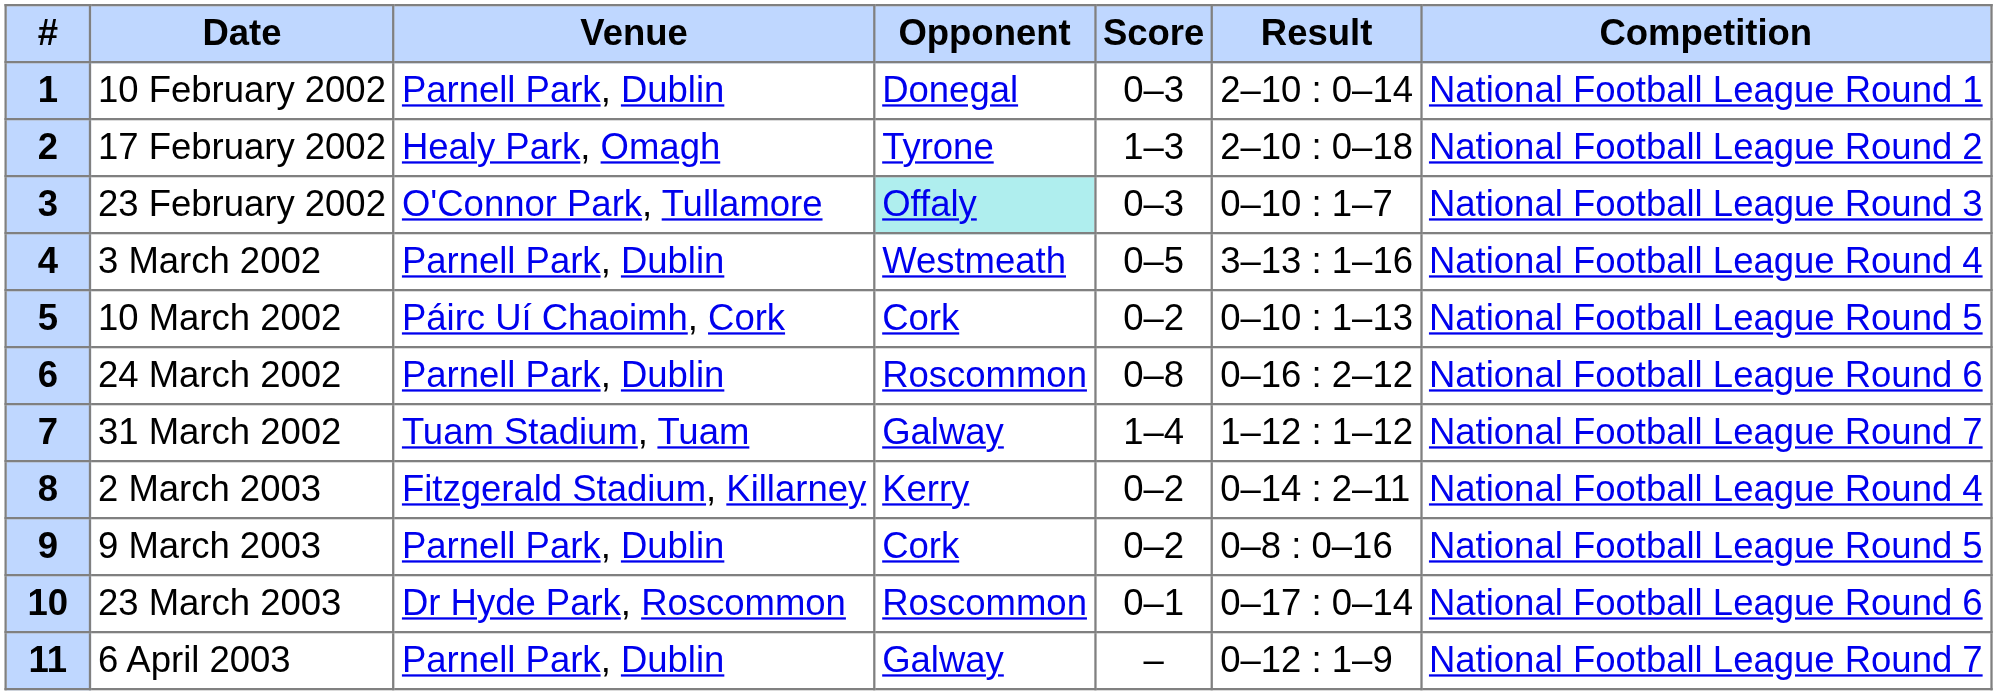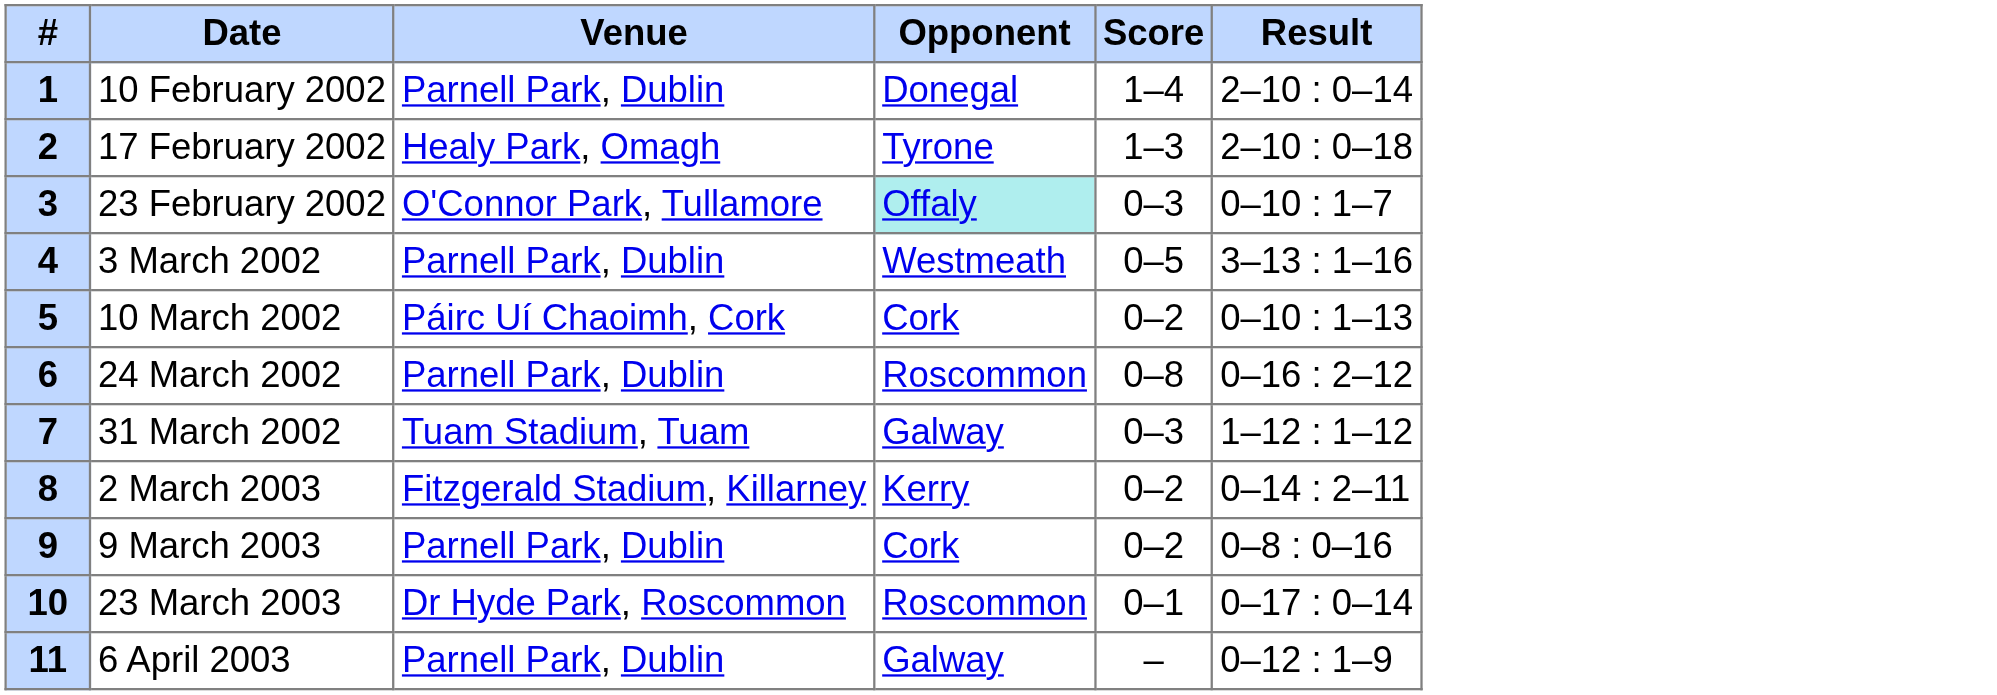 <table border=1 cellpadding=3 style="margin-left:1em; color: black; border-collapse: collapse;">
 <tr align="center" bgcolor="BFD7FF">
 <th width=30 style="text-align: center;">#</th>
 <th>Date</th>
 <th>Venue</th>
 <th>Opponent</th>
 <th>Score</th>
 <th>Result</th>
-<th>Competition</th>
 </tr>
 <tr>
 <td style="text-align: center;" bgcolor="BFD7FF"><strong>1</strong></td>
 <td>10 February 2002</td>
 <td><a href='#'>Parnell Park</a>, <a href='#'>Dublin</a></td>
 <td><a href='#'>Donegal</a></td>
-<td style="text-align: center;">0–3</td>
+<td style="text-align: center;">1–4</td>
 <td>2–10 : 0–14</td>
-<td><a href='#'>National Football League Round 1</a></td>
 </tr>
 <tr>
 <td style="text-align: center;" bgcolor="BFD7FF"><strong>2</strong></td>
 <td>17 February 2002</td>
 <td><a href='#'>Healy Park</a>, <a href='#'>Omagh</a></td>
 <td><a href='#'>Tyrone</a></td>
 <td style="text-align: center;">1–3</td>
 <td>2–10 : 0–18</td>
-<td><a href='#'>National Football League Round 2</a></td>
 </tr>
 <tr>
 <td style="text-align: center;" bgcolor="BFD7FF"><strong>3</strong></td>
 <td>23 February 2002</td>
 <td><a href='#'>O'Connor Park</a>, <a href='#'>Tullamore</a></td>
 <td style="background: paleturquoise;"><a href='#'>Offaly</a></td>
 <td style="text-align: center;">0–3</td>
 <td>0–10 : 1–7</td>
-<td><a href='#'>National Football League Round 3</a></td>
 </tr>
 <tr>
 <td style="text-align: center;" bgcolor="BFD7FF"><strong>4</strong></td>
 <td>3 March 2002</td>
 <td><a href='#'>Parnell Park</a>, <a href='#'>Dublin</a></td>
 <td><a href='#'>Westmeath</a></td>
 <td style="text-align: center;">0–5</td>
 <td>3–13 : 1–16</td>
-<td><a href='#'>National Football League Round 4</a></td>
 </tr>
 <tr>
 <td style="text-align: center;" bgcolor="BFD7FF"><strong>5</strong></td>
 <td>10 March 2002</td>
 <td><a href='#'>Páirc Uí Chaoimh</a>, <a href='#'>Cork</a></td>
 <td><a href='#'>Cork</a></td>
 <td style="text-align: center;">0–2</td>
 <td>0–10 : 1–13</td>
-<td><a href='#'>National Football League Round 5</a></td>
 </tr>
 <tr>
 <td style="text-align: center;" bgcolor="BFD7FF"><strong>6</strong></td>
 <td>24 March 2002</td>
 <td><a href='#'>Parnell Park</a>, <a href='#'>Dublin</a></td>
 <td><a href='#'>Roscommon</a></td>
 <td style="text-align: center;">0–8</td>
 <td>0–16 : 2–12</td>
-<td><a href='#'>National Football League Round 6</a></td>
 </tr>
 <tr>
 <td style="text-align: center;" bgcolor="BFD7FF"><strong>7</strong></td>
 <td>31 March 2002</td>
 <td><a href='#'>Tuam Stadium</a>, <a href='#'>Tuam</a></td>
 <td><a href='#'>Galway</a></td>
-<td style="text-align: center;">1–4</td>
+<td style="text-align: center;">0–3</td>
 <td>1–12 : 1–12</td>
-<td><a href='#'>National Football League Round 7</a></td>
 </tr>
 <tr>
 <td style="text-align: center;" bgcolor="BFD7FF"><strong>8</strong></td>
 <td>2 March 2003</td>
 <td><a href='#'>Fitzgerald Stadium</a>, <a href='#'>Killarney</a></td>
 <td><a href='#'>Kerry</a></td>
 <td style="text-align: center;">0–2</td>
 <td>0–14 : 2–11</td>
-<td><a href='#'>National Football League Round 4</a></td>
 </tr>
 <tr>
 <td style="text-align: center;" bgcolor="BFD7FF"><strong>9</strong></td>
 <td>9 March 2003</td>
 <td><a href='#'>Parnell Park</a>, <a href='#'>Dublin</a></td>
 <td><a href='#'>Cork</a></td>
 <td style="text-align: center;">0–2</td>
 <td>0–8 : 0–16</td>
-<td><a href='#'>National Football League Round 5</a></td>
 </tr>
 <tr>
 <td style="text-align: center;" bgcolor="BFD7FF"><strong>10</strong></td>
 <td>23 March 2003</td>
 <td><a href='#'>Dr Hyde Park</a>, <a href='#'>Roscommon</a></td>
 <td><a href='#'>Roscommon</a></td>
 <td style="text-align: center;">0–1</td>
 <td>0–17 : 0–14</td>
-<td><a href='#'>National Football League Round 6</a></td>
 </tr>
 <tr>
 <td style="text-align: center;" bgcolor="BFD7FF"><strong>11</strong></td>
 <td>6 April 2003</td>
 <td><a href='#'>Parnell Park</a>, <a href='#'>Dublin</a></td>
 <td><a href='#'>Galway</a></td>
 <td style="text-align: center;">–</td>
 <td>0–12 : 1–9</td>
-<td><a href='#'>National Football League Round 7</a></td>
 </tr>
 </table>
